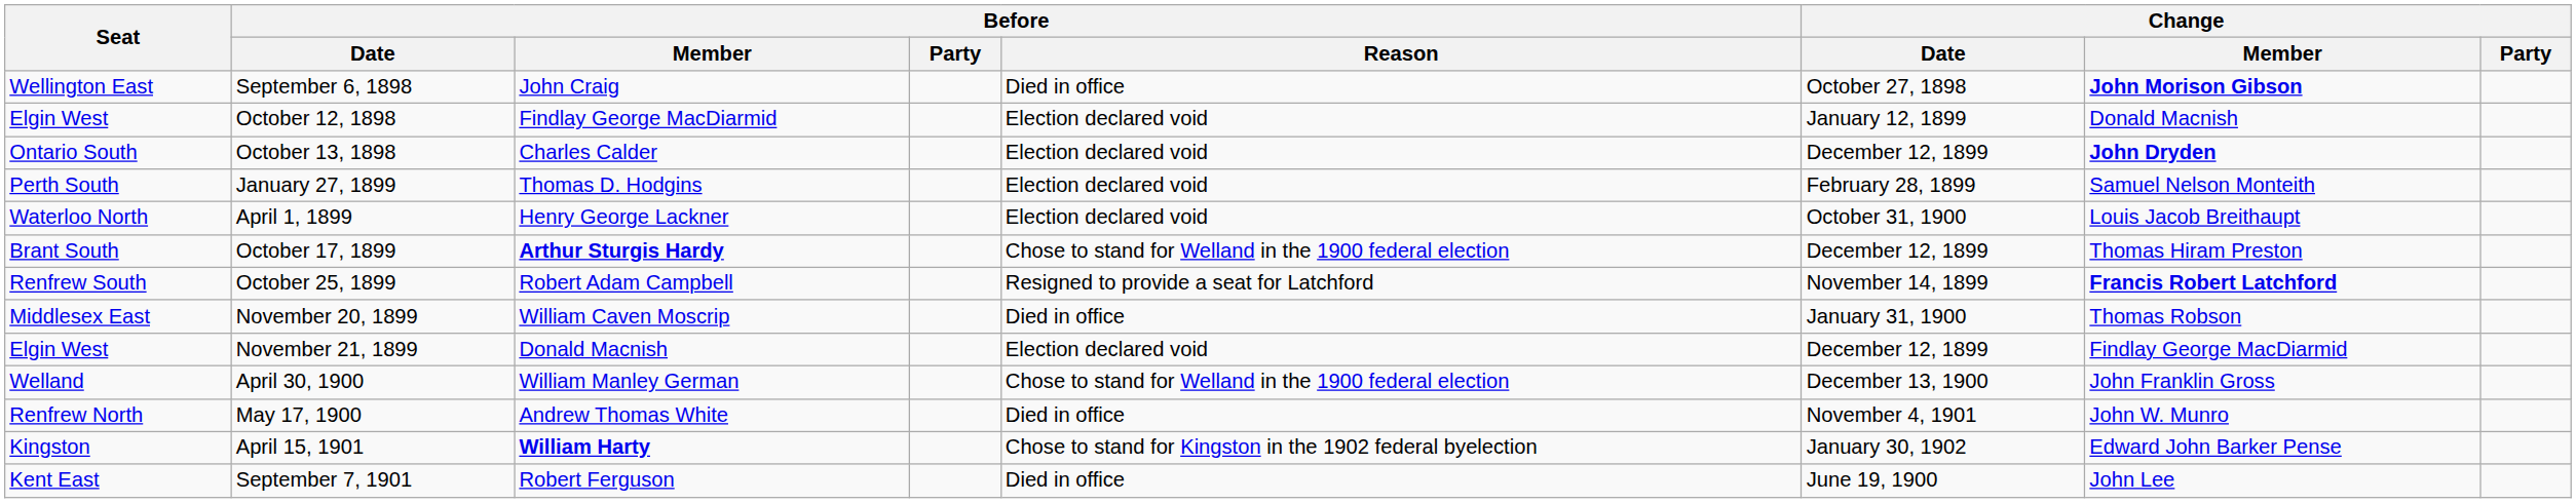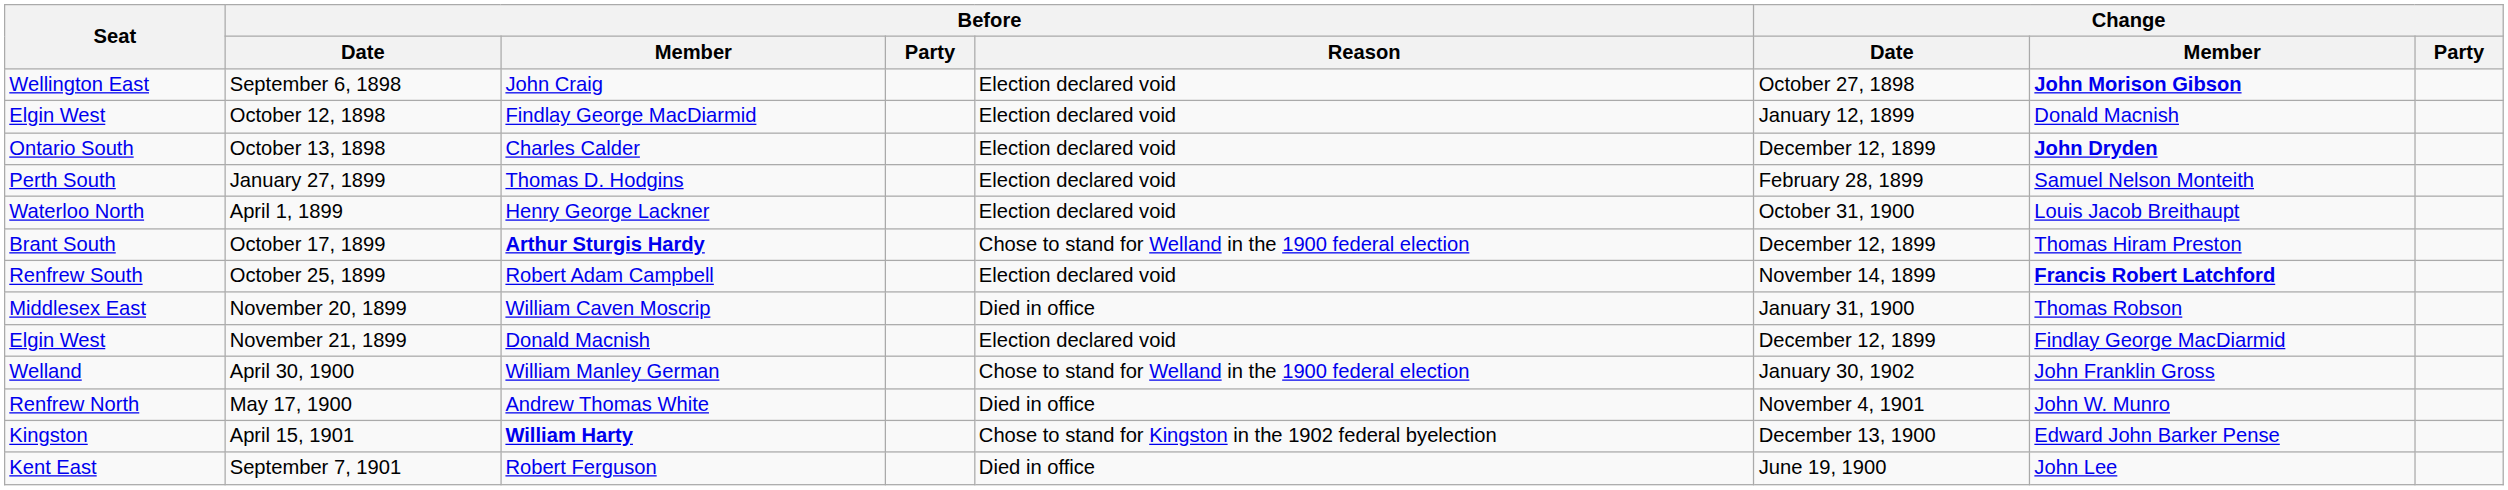 <table class="wikitable" style="width:100%">
 <tr>
 <th rowspan="2">Seat</th>
 <th colspan="4">Before</th>
 <th colspan="3">Change</th>
 </tr>
 <tr>
 <th>Date</th>
 <th>Member</th>
 <th>Party</th>
 <th>Reason</th>
 <th>Date</th>
 <th>Member</th>
 <th>Party</th>
 </tr>
 <tr>
 <td><a href='#'>Wellington East</a></td>
 <td>September 6, 1898</td>
 <td><a href='#'>John Craig</a></td>
 <td></td>
-<td>Died in office</td>
+<td>Election declared void</td>
 <td>October 27, 1898</td>
 <td><strong><a href='#'>John Morison Gibson</a></strong></td>
 <td></td>
 </tr>
 <tr>
 <td><a href='#'>Elgin West</a></td>
 <td>October 12, 1898</td>
 <td><a href='#'>Findlay George MacDiarmid</a></td>
 <td></td>
 <td>Election declared void</td>
 <td>January 12, 1899</td>
 <td><a href='#'>Donald Macnish</a></td>
 <td></td>
 </tr>
 <tr>
 <td><a href='#'>Ontario South</a></td>
 <td>October 13, 1898</td>
 <td><a href='#'>Charles Calder</a></td>
 <td></td>
 <td>Election declared void</td>
 <td>December 12, 1899</td>
 <td><strong><a href='#'>John Dryden</a></strong></td>
 <td></td>
 </tr>
 <tr>
 <td><a href='#'>Perth South</a></td>
 <td>January 27, 1899</td>
 <td><a href='#'>Thomas D. Hodgins</a></td>
 <td></td>
 <td>Election declared void</td>
 <td>February 28, 1899</td>
 <td><a href='#'>Samuel Nelson Monteith</a></td>
 <td></td>
 </tr>
 <tr>
 <td><a href='#'>Waterloo North</a></td>
 <td>April 1, 1899</td>
 <td><a href='#'>Henry George Lackner</a></td>
 <td></td>
 <td>Election declared void</td>
 <td>October 31, 1900</td>
 <td><a href='#'>Louis Jacob Breithaupt</a></td>
 <td></td>
 </tr>
 <tr>
 <td><a href='#'>Brant South</a></td>
 <td>October 17, 1899</td>
 <td><strong><a href='#'>Arthur Sturgis Hardy</a></strong></td>
 <td></td>
 <td>Chose to stand for <a href='#'>Welland</a> in the <a href='#'>1900 federal election</a></td>
 <td>December 12, 1899</td>
 <td><a href='#'>Thomas Hiram Preston</a></td>
 <td></td>
 </tr>
 <tr>
 <td><a href='#'>Renfrew South</a></td>
 <td>October 25, 1899</td>
 <td><a href='#'>Robert Adam Campbell</a></td>
 <td></td>
-<td>Resigned to provide a seat for Latchford</td>
+<td>Election declared void</td>
 <td>November 14, 1899</td>
 <td><strong><a href='#'>Francis Robert Latchford</a></strong></td>
 <td></td>
 </tr>
 <tr>
 <td><a href='#'>Middlesex East</a></td>
 <td>November 20, 1899</td>
 <td><a href='#'>William Caven Moscrip</a></td>
 <td></td>
 <td>Died in office</td>
 <td>January 31, 1900</td>
 <td><a href='#'>Thomas Robson</a></td>
 <td></td>
 </tr>
 <tr>
 <td><a href='#'>Elgin West</a></td>
 <td>November 21, 1899</td>
 <td><a href='#'>Donald Macnish</a></td>
 <td></td>
 <td>Election declared void</td>
 <td>December 12, 1899</td>
 <td><a href='#'>Findlay George MacDiarmid</a></td>
 <td></td>
 </tr>
 <tr>
 <td><a href='#'>Welland</a></td>
 <td>April 30, 1900</td>
 <td><a href='#'>William Manley German</a></td>
 <td></td>
 <td>Chose to stand for <a href='#'>Welland</a> in the <a href='#'>1900 federal election</a></td>
-<td>December 13, 1900</td>
+<td>January 30, 1902</td>
 <td><a href='#'>John Franklin Gross</a></td>
 <td></td>
 </tr>
 <tr>
 <td><a href='#'>Renfrew North</a></td>
 <td>May 17, 1900</td>
 <td><a href='#'>Andrew Thomas White</a></td>
 <td></td>
 <td>Died in office</td>
 <td>November 4, 1901</td>
 <td><a href='#'>John W. Munro</a></td>
 <td></td>
 </tr>
 <tr>
 <td><a href='#'>Kingston</a></td>
 <td>April 15, 1901</td>
 <td><strong><a href='#'>William Harty</a></strong></td>
 <td></td>
 <td>Chose to stand for <a href='#'>Kingston</a> in the 1902 federal byelection</td>
-<td>January 30, 1902</td>
+<td>December 13, 1900</td>
 <td><a href='#'>Edward John Barker Pense</a></td>
 <td></td>
 </tr>
 <tr>
 <td><a href='#'>Kent East</a></td>
 <td>September 7, 1901</td>
 <td><a href='#'>Robert Ferguson</a></td>
 <td></td>
 <td>Died in office</td>
 <td>June 19, 1900</td>
 <td><a href='#'>John Lee</a></td>
 <td></td>
 </tr>
 </table>
